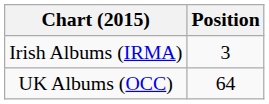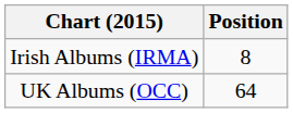 <table class="wikitable plainrowheaders" style="text-align:center">
 <tr>
 <th scope="col">Chart (2015)</th>
 <th scope="col">Position</th>
 </tr>
 <tr>
 <td>Irish Albums (<a href='#'>IRMA</a>)</td>
-<td style="text-align:center;">3</td>
+<td style="text-align:center;">8</td>
 </tr>
 <tr>
 <td>UK Albums (<a href='#'>OCC</a>)</td>
 <td style="text-align:center;">64</td>
 </tr>
 </table>
